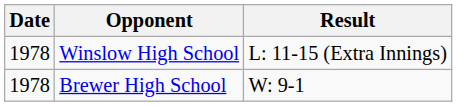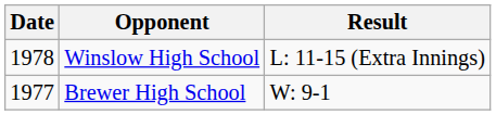 <table class="wikitable" border="1">
 <tr>
 <th>Date</th>
 <th>Opponent</th>
 <th>Result</th>
 </tr>
 <tr>
 <td>1978</td>
 <td><a href='#'>Winslow High School</a></td>
 <td>L: 11-15 (Extra Innings)</td>
 </tr>
 <tr>
-<td>1978</td>
+<td>1977</td>
 <td><a href='#'>Brewer High School</a></td>
 <td>W: 9-1</td>
 </tr>
 </table>
